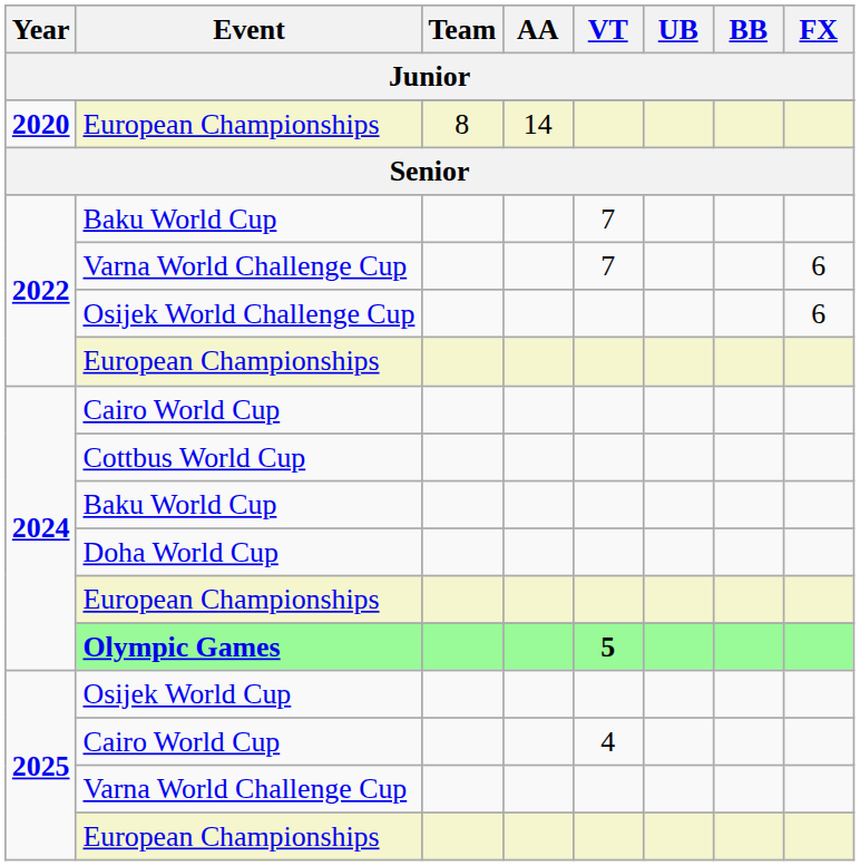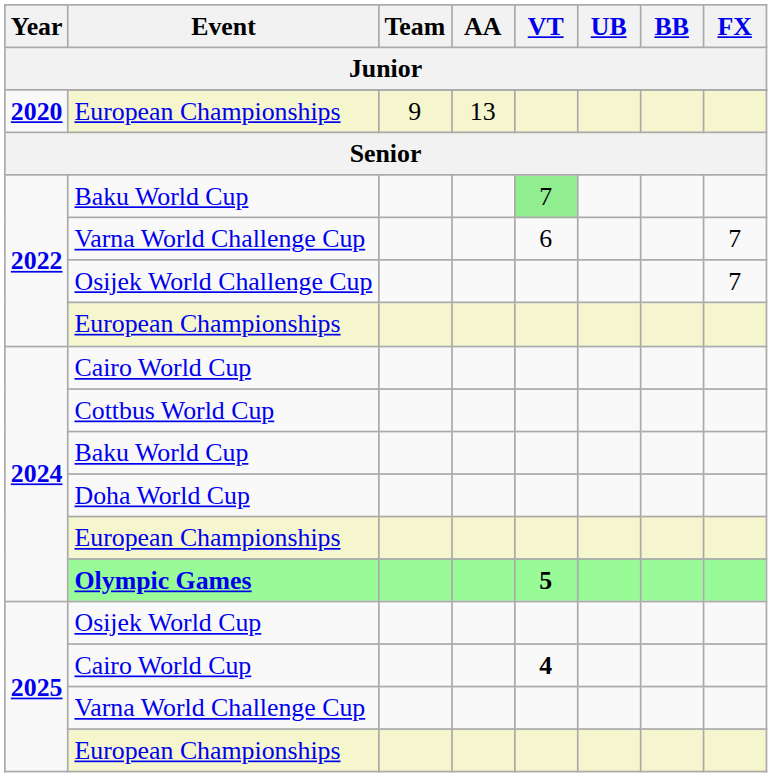 <table class="wikitable" style="text-align:center; font-size:95%;">
 <tr>
 <th align=center>Year</th>
 <th align=center>Event</th>
 <th style="width:30px;">Team</th>
 <th style="width:30px;">AA</th>
 <th style="width:30px;"><a href='#'>VT</a></th>
 <th style="width:30px;"><a href='#'>UB</a></th>
 <th style="width:30px;"><a href='#'>BB</a></th>
 <th style="width:30px;"><a href='#'>FX</a></th>
 </tr>
 <tr>
 <th colspan="8"><strong>Junior</strong></th>
 </tr>
 <tr>
 <td rowspan="2"><strong><a href='#'>2020</a></strong></td>
 </tr>
 <tr bgcolor=#F5F6CE>
 <td align=left><a href='#'>European Championships</a></td>
-<td>8</td>
-<td>14</td>
+<td>9</td>
+<td>13</td>
 <td></td>
 <td></td>
 <td></td>
 <td></td>
 </tr>
 <tr>
 <th colspan="8"><strong>Senior</strong></th>
 </tr>
 <tr>
 <td rowspan="4"><strong><a href='#'>2022</a></strong></td>
 <td align=left><a href='#'>Baku World Cup</a></td>
 <td></td>
 <td></td>
-<td>7</td>
+<td style="background: lightgreen;">7</td>
 <td></td>
 <td></td>
 <td></td>
 </tr>
 <tr>
 <td align=left><a href='#'>Varna World Challenge Cup</a></td>
 <td></td>
 <td></td>
-<td>7</td>
+<td>6</td>
 <td></td>
 <td></td>
-<td>6</td>
+<td>7</td>
 </tr>
 <tr>
 <td align=left><a href='#'>Osijek World Challenge Cup</a></td>
 <td></td>
 <td></td>
 <td></td>
 <td></td>
 <td></td>
-<td>6</td>
+<td>7</td>
 </tr>
 <tr bgcolor=#F5F6CE>
 <td align=left><a href='#'>European Championships</a></td>
 <td></td>
 <td></td>
 <td></td>
 <td></td>
 <td></td>
 <td></td>
 </tr>
 <tr>
 <td rowspan="6"><strong><a href='#'>2024</a></strong></td>
 <td align=left><a href='#'>Cairo World Cup</a></td>
 <td></td>
 <td></td>
 <td></td>
 <td></td>
 <td></td>
 <td></td>
 </tr>
 <tr>
 <td align=left><a href='#'>Cottbus World Cup</a></td>
 <td></td>
 <td></td>
 <td></td>
 <td></td>
 <td></td>
 <td></td>
 </tr>
 <tr>
 <td align=left><a href='#'>Baku World Cup</a></td>
 <td></td>
 <td></td>
 <td></td>
 <td></td>
 <td></td>
 <td></td>
 </tr>
 <tr>
 <td align=left><a href='#'>Doha World Cup</a></td>
 <td></td>
 <td></td>
 <td></td>
 <td></td>
 <td></td>
 <td></td>
 </tr>
 <tr bgcolor=#F5F6CE>
 <td align=left><a href='#'>European Championships</a></td>
 <td></td>
 <td></td>
 <td></td>
 <td></td>
 <td></td>
 <td></td>
 </tr>
 <tr bgcolor=98FB98>
 <td align=left><strong><a href='#'>Olympic Games</a></strong></td>
 <td></td>
 <td></td>
 <td><strong>5</strong></td>
 <td></td>
 <td></td>
 <td></td>
 </tr>
 <tr>
 <td rowspan="4"><strong><a href='#'>2025</a></strong></td>
 <td align=left><a href='#'>Osijek World Cup</a></td>
 <td></td>
 <td></td>
 <td></td>
 <td></td>
 <td></td>
 <td></td>
 </tr>
 <tr>
 <td align=left><a href='#'>Cairo World Cup</a></td>
 <td></td>
 <td></td>
-<td>4</td>
+<td><strong>4</strong></td>
 <td></td>
 <td></td>
 <td></td>
 </tr>
 <tr>
 <td align=left><a href='#'>Varna World Challenge Cup</a></td>
 <td></td>
 <td></td>
 <td></td>
 <td></td>
 <td></td>
 <td></td>
 </tr>
 <tr bgcolor=#F5F6CE>
 <td align=left><a href='#'>European Championships</a></td>
 <td></td>
 <td></td>
 <td></td>
 <td></td>
 <td></td>
 <td></td>
 </tr>
 </table>
